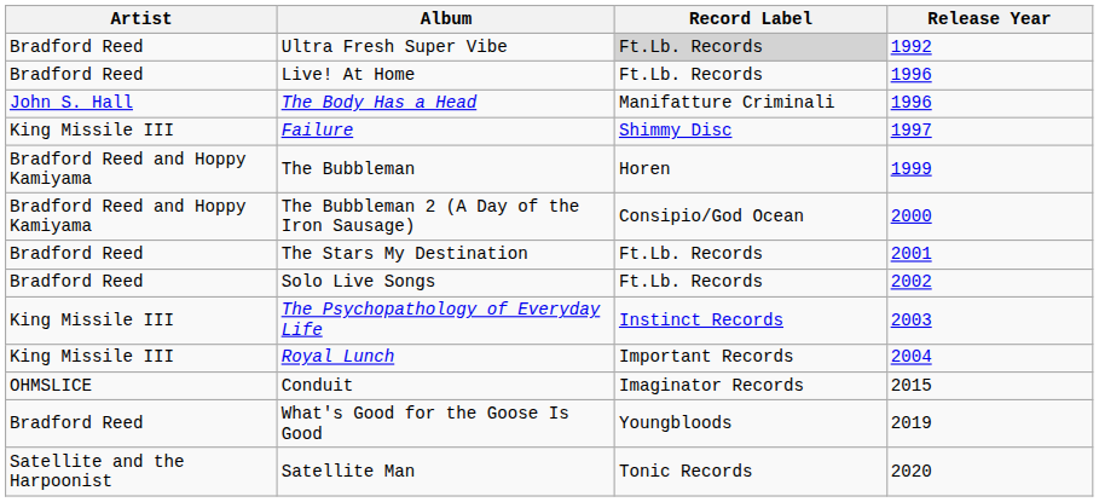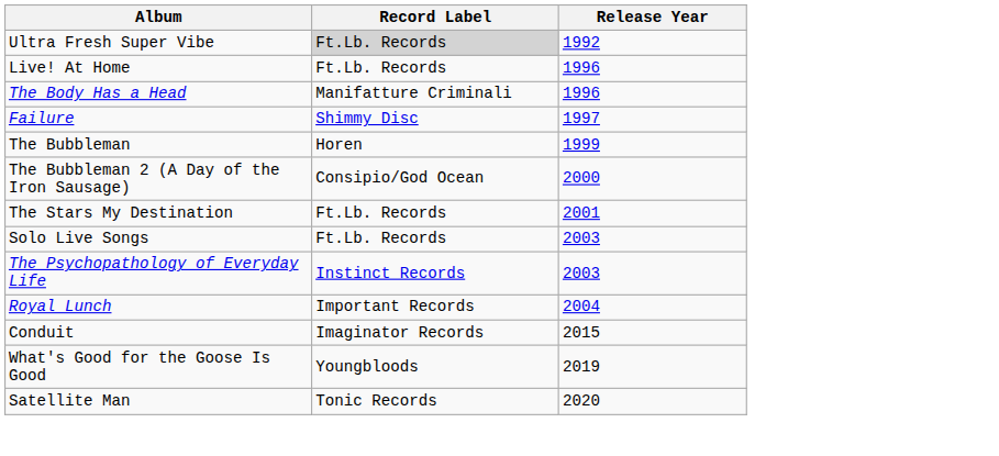 <table class="wikitable">
 <tr>
-<th>Artist</th>
 <th>Album</th>
 <th>Record Label</th>
 <th>Release Year</th>
 </tr>
 <tr>
-<td style="width:200px;">Bradford Reed</td>
 <td style="width:250px;">Ultra Fresh Super Vibe</td>
 <td style="background: lightgrey; width:200px;">Ft.Lb. Records</td>
 <td style="width:150px;"><a href='#'>1992</a></td>
 </tr>
 <tr>
-<td>Bradford Reed</td>
 <td>Live! At Home</td>
 <td>Ft.Lb. Records</td>
 <td><a href='#'>1996</a></td>
 </tr>
 <tr>
-<td><a href='#'>John S. Hall</a></td>
 <td><em><a href='#'>The Body Has a Head</a></em></td>
 <td>Manifatture Criminali</td>
 <td><a href='#'>1996</a></td>
 </tr>
 <tr>
-<td>King Missile III</td>
 <td><em><a href='#'>Failure</a></em></td>
 <td><a href='#'>Shimmy Disc</a></td>
 <td><a href='#'>1997</a></td>
 </tr>
 <tr>
-<td>Bradford Reed and Hoppy Kamiyama</td>
 <td>The Bubbleman</td>
 <td>Horen</td>
 <td><a href='#'>1999</a></td>
 </tr>
 <tr>
-<td>Bradford Reed and Hoppy Kamiyama</td>
 <td>The Bubbleman 2 (A Day of the Iron Sausage)</td>
 <td>Consipio/God Ocean</td>
 <td><a href='#'>2000</a></td>
 </tr>
 <tr>
-<td>Bradford Reed</td>
 <td>The Stars My Destination</td>
 <td>Ft.Lb. Records</td>
 <td><a href='#'>2001</a></td>
 </tr>
 <tr>
-<td>Bradford Reed</td>
 <td>Solo Live Songs</td>
 <td>Ft.Lb. Records</td>
-<td><a href='#'>2002</a></td>
+<td><a href='#'>2003</a></td>
 </tr>
 <tr>
-<td>King Missile III</td>
 <td><em><a href='#'>The Psychopathology of Everyday Life</a></em></td>
 <td><a href='#'>Instinct Records</a></td>
 <td><a href='#'>2003</a></td>
 </tr>
 <tr>
-<td>King Missile III</td>
 <td><em><a href='#'>Royal Lunch</a></em></td>
 <td>Important Records</td>
 <td><a href='#'>2004</a></td>
 </tr>
 <tr>
-<td>OHMSLICE</td>
 <td>Conduit</td>
 <td>Imaginator Records</td>
 <td>2015</td>
 </tr>
 <tr>
-<td>Bradford Reed</td>
 <td>What's Good for the Goose Is Good</td>
 <td>Youngbloods</td>
 <td>2019</td>
 </tr>
 <tr>
-<td>Satellite and the Harpoonist</td>
 <td>Satellite Man</td>
 <td>Tonic Records</td>
 <td>2020</td>
 </tr>
 </table>
